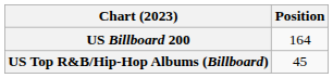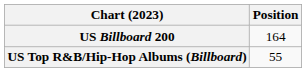 <table class="wikitable sortable plainrowheaders" style="text-align:center">
 <tr>
 <th scope="col">Chart (2023)</th>
 <th scope="col">Position</th>
 </tr>
 <tr>
 <th scope="row">US <em>Billboard</em> 200</th>
 <td>164</td>
 </tr>
 <tr>
 <th scope="row">US Top R&B/Hip-Hop Albums (<em>Billboard</em>)</th>
-<td>45</td>
+<td>55</td>
 </tr>
 </table>
